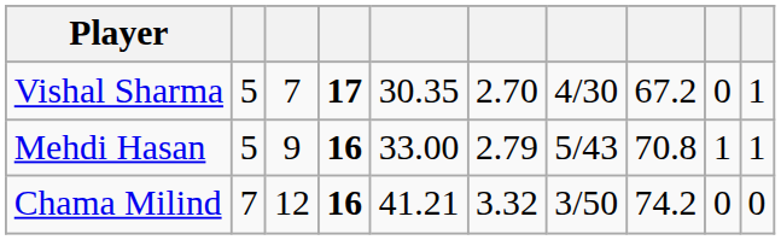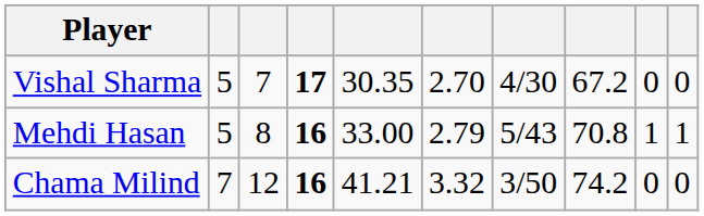 <table class="wikitable sortable" style="text-align: center;">
 <tr>
 <th class="unsortable">Player</th>
 <th></th>
 <th></th>
 <th></th>
 <th></th>
 <th></th>
 <th></th>
 <th></th>
 <th></th>
 <th></th>
 </tr>
 <tr>
 <td style="text-align:left"><a href='#'>Vishal Sharma</a></td>
 <td style="text-align:left">5</td>
 <td>7</td>
 <td><strong>17</strong></td>
 <td>30.35</td>
 <td>2.70</td>
 <td>4/30</td>
 <td>67.2</td>
 <td>0</td>
-<td>1</td>
+<td>0</td>
 </tr>
 <tr>
 <td style="text-align:left"><a href='#'>Mehdi Hasan</a></td>
 <td style="text-align:left">5</td>
-<td>9</td>
+<td>8</td>
 <td><strong>16</strong></td>
 <td>33.00</td>
 <td>2.79</td>
 <td>5/43</td>
 <td>70.8</td>
 <td>1</td>
 <td>1</td>
 </tr>
 <tr>
 <td style="text-align:left"><a href='#'>Chama Milind</a></td>
 <td style="text-align:left">7</td>
 <td>12</td>
 <td><strong>16</strong></td>
 <td>41.21</td>
 <td>3.32</td>
 <td>3/50</td>
 <td>74.2</td>
 <td>0</td>
 <td>0</td>
 </tr>
 </table>
